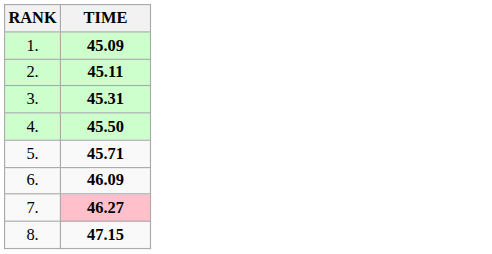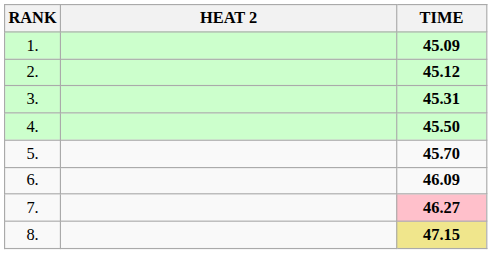 <table class="wikitable" style="border-collapse: collapse; font-size: 90%;">
 <tr>
 <th>RANK</th>
+<th style="width: 20em">HEAT 2</th>
 <th style="width: 5em">TIME</th>
 </tr>
 <tr style="background:#ccffcc;">
 <td align="center">1.</td>
+<td></td>
 <td align="center"><strong>45.09</strong></td>
 </tr>
 <tr style="background:#ccffcc;">
 <td align="center">2.</td>
-<td align="center"><strong>45.11</strong></td>
+<td></td>
+<td align="center"><strong>45.12</strong></td>
 </tr>
 <tr style="background:#ccffcc;">
 <td align="center">3.</td>
+<td></td>
 <td align="center"><strong>45.31</strong></td>
 </tr>
 <tr style="background:#ccffcc;">
 <td align="center">4.</td>
+<td></td>
 <td align="center"><strong>45.50</strong></td>
 </tr>
 <tr>
 <td align="center">5.</td>
-<td align="center"><strong>45.71</strong></td>
+<td></td>
+<td align="center"><strong>45.70</strong></td>
 </tr>
 <tr>
 <td align="center">6.</td>
+<td></td>
 <td align="center"><strong>46.09</strong></td>
 </tr>
 <tr>
 <td align="center">7.</td>
+<td></td>
 <td align="center" style="background: pink;"><strong>46.27</strong></td>
 </tr>
 <tr>
 <td align="center">8.</td>
-<td align="center"><strong>47.15</strong></td>
+<td></td>
+<td align="center" style="background: khaki;"><strong>47.15</strong></td>
 </tr>
 </table>
